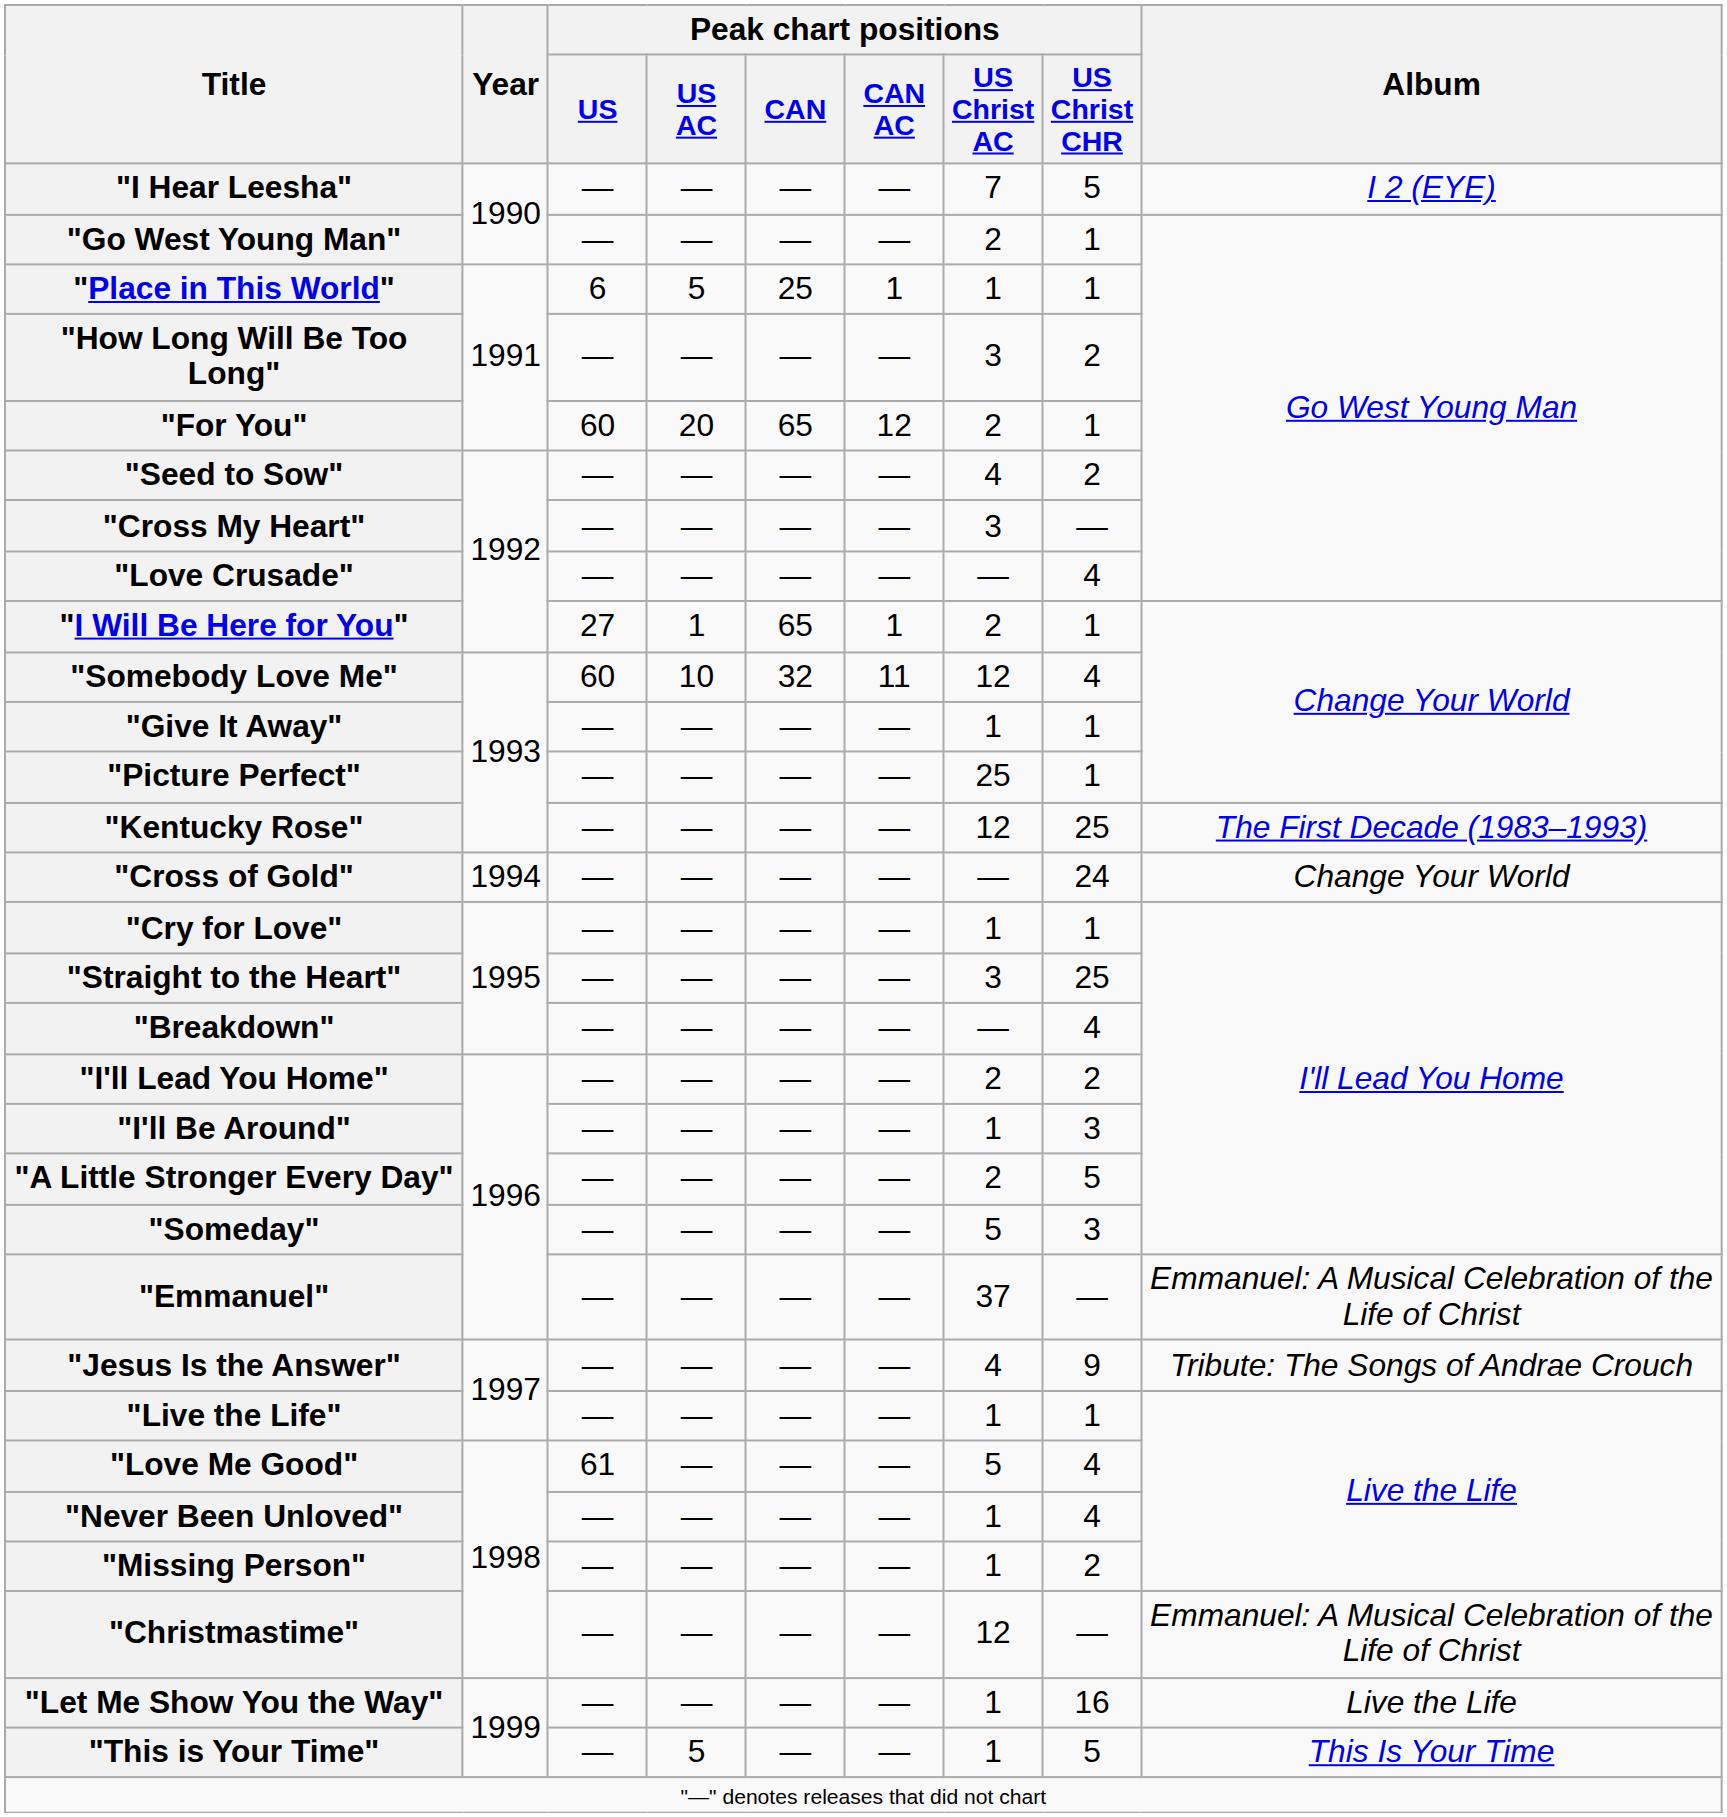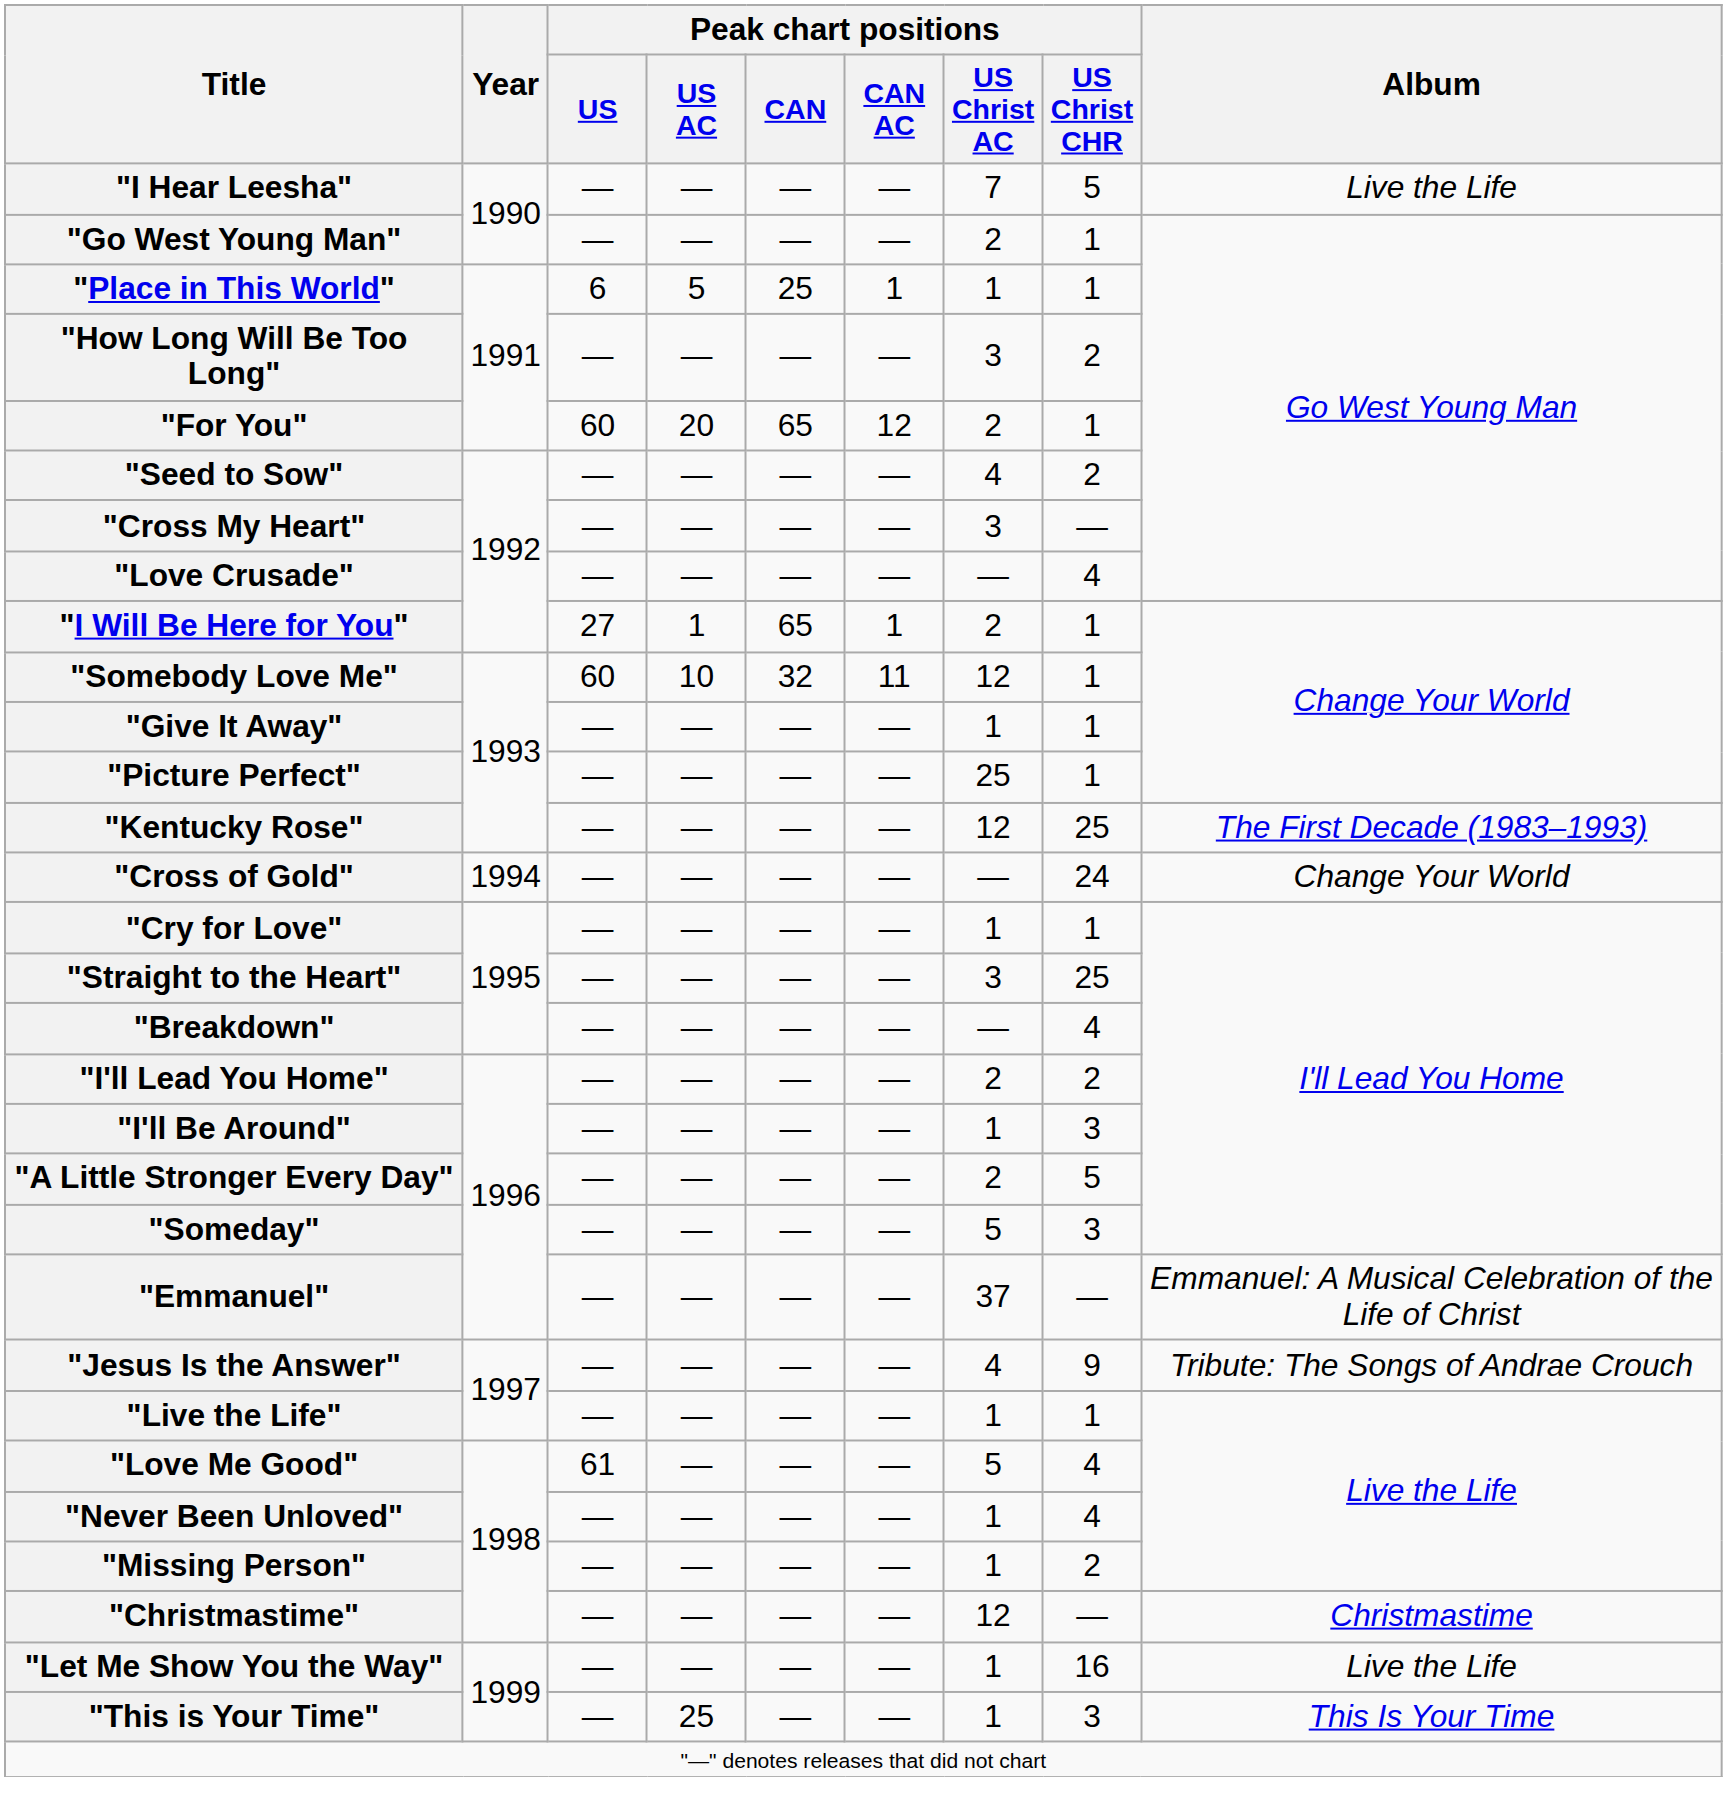 <table class="wikitable plainrowheaders" style="text-align:center;">
 <tr>
 <th scope="col" rowspan="2" style="width:14em;">Title</th>
 <th scope="col" rowspan="2" style="width:1em;">Year</th>
 <th scope="col" colspan="6">Peak chart positions</th>
 <th scope="col" rowspan="2">Album</th>
 </tr>
 <tr>
 <th style="width:3em; font-size:90%"><a href='#'>US</a><br></th>
 <th style="width:3em; font-size:90%"><a href='#'>US<br>AC</a><br></th>
 <th style="width:3em; font-size:90%"><a href='#'>CAN</a><br></th>
 <th style="width:3em; font-size:90%"><a href='#'>CAN AC</a><br></th>
 <th style="width:3em; font-size:90%"><a href='#'>US Christ AC</a><br></th>
 <th style="width:3em; font-size:90%"><a href='#'>US Christ CHR</a><br></th>
 </tr>
 <tr>
 <th scope="row">"I Hear Leesha"</th>
 <td rowspan="2">1990</td>
 <td>—</td>
 <td>—</td>
 <td>—</td>
 <td>—</td>
 <td>7</td>
 <td>5</td>
-<td><em><a href='#'>I 2 (EYE)</a></em></td>
+<td><em>Live the Life</em></td>
 </tr>
 <tr>
 <th scope="row">"Go West Young Man"</th>
 <td>—</td>
 <td>—</td>
 <td>—</td>
 <td>—</td>
 <td>2</td>
 <td>1</td>
 <td rowspan="7"><em><a href='#'>Go West Young Man</a></em></td>
 </tr>
 <tr>
 <th scope="row">"<a href='#'>Place in This World</a>"</th>
 <td rowspan="3">1991</td>
 <td>6</td>
 <td>5</td>
 <td>25</td>
 <td>1</td>
 <td>1</td>
 <td>1</td>
 </tr>
 <tr>
 <th scope="row">"How Long Will Be Too Long"</th>
 <td>—</td>
 <td>—</td>
 <td>—</td>
 <td>—</td>
 <td>3</td>
 <td>2</td>
 </tr>
 <tr>
 <th scope="row">"For You"</th>
 <td>60</td>
 <td>20</td>
 <td>65</td>
 <td>12</td>
 <td>2</td>
 <td>1</td>
 </tr>
 <tr>
 <th scope="row">"Seed to Sow"</th>
 <td rowspan="4">1992</td>
 <td>—</td>
 <td>—</td>
 <td>—</td>
 <td>—</td>
 <td>4</td>
 <td>2</td>
 </tr>
 <tr>
 <th scope="row">"Cross My Heart"</th>
 <td>—</td>
 <td>—</td>
 <td>—</td>
 <td>—</td>
 <td>3</td>
 <td>—</td>
 </tr>
 <tr>
 <th scope="row">"Love Crusade"</th>
 <td>—</td>
 <td>—</td>
 <td>—</td>
 <td>—</td>
 <td>—</td>
 <td>4</td>
 </tr>
 <tr>
 <th scope="row">"<a href='#'>I Will Be Here for You</a>"</th>
 <td>27</td>
 <td>1</td>
 <td>65</td>
 <td>1</td>
 <td>2</td>
 <td>1</td>
 <td rowspan="4"><em><a href='#'>Change Your World</a></em></td>
 </tr>
 <tr>
 <th scope="row">"Somebody Love Me"</th>
 <td rowspan="4">1993</td>
 <td>60</td>
 <td>10</td>
 <td>32</td>
 <td>11</td>
 <td>12</td>
-<td>4</td>
+<td>1</td>
 </tr>
 <tr>
 <th scope="row">"Give It Away"</th>
 <td>—</td>
 <td>—</td>
 <td>—</td>
 <td>—</td>
 <td>1</td>
 <td>1</td>
 </tr>
 <tr>
 <th scope="row">"Picture Perfect"</th>
 <td>—</td>
 <td>—</td>
 <td>—</td>
 <td>—</td>
 <td>25</td>
 <td>1</td>
 </tr>
 <tr>
 <th scope="row">"Kentucky Rose"</th>
 <td>—</td>
 <td>—</td>
 <td>—</td>
 <td>—</td>
 <td>12</td>
 <td>25</td>
 <td><em><a href='#'>The First Decade (1983–1993)</a></em></td>
 </tr>
 <tr>
 <th scope="row">"Cross of Gold"</th>
 <td>1994</td>
 <td>—</td>
 <td>—</td>
 <td>—</td>
 <td>—</td>
 <td>—</td>
 <td>24</td>
 <td><em>Change Your World</em></td>
 </tr>
 <tr>
 <th scope="row">"Cry for Love"</th>
 <td rowspan="3">1995</td>
 <td>—</td>
 <td>—</td>
 <td>—</td>
 <td>—</td>
 <td>1</td>
 <td>1</td>
 <td rowspan="7"><em><a href='#'>I'll Lead You Home</a></em></td>
 </tr>
 <tr>
 <th scope="row">"Straight to the Heart"</th>
 <td>—</td>
 <td>—</td>
 <td>—</td>
 <td>—</td>
 <td>3</td>
 <td>25</td>
 </tr>
 <tr>
 <th scope="row">"Breakdown"</th>
 <td>—</td>
 <td>—</td>
 <td>—</td>
 <td>—</td>
 <td>—</td>
 <td>4</td>
 </tr>
 <tr>
 <th scope="row">"I'll Lead You Home"</th>
 <td rowspan="5">1996</td>
 <td>—</td>
 <td>—</td>
 <td>—</td>
 <td>—</td>
 <td>2</td>
 <td>2</td>
 </tr>
 <tr>
 <th scope="row">"I'll Be Around"</th>
 <td>—</td>
 <td>—</td>
 <td>—</td>
 <td>—</td>
 <td>1</td>
 <td>3</td>
 </tr>
 <tr>
 <th scope="row">"A Little Stronger Every Day"</th>
 <td>—</td>
 <td>—</td>
 <td>—</td>
 <td>—</td>
 <td>2</td>
 <td>5</td>
 </tr>
 <tr>
 <th scope="row">"Someday"</th>
 <td>—</td>
 <td>—</td>
 <td>—</td>
 <td>—</td>
 <td>5</td>
 <td>3</td>
 </tr>
 <tr>
 <th scope="row">"Emmanuel" </th>
 <td>—</td>
 <td>—</td>
 <td>—</td>
 <td>—</td>
 <td>37</td>
 <td>—</td>
 <td><em>Emmanuel: A Musical Celebration of the Life of Christ</em></td>
 </tr>
 <tr>
 <th scope="row">"Jesus Is the Answer"</th>
 <td rowspan="2">1997</td>
 <td>—</td>
 <td>—</td>
 <td>—</td>
 <td>—</td>
 <td>4</td>
 <td>9</td>
 <td><em>Tribute: The Songs of Andrae Crouch</em></td>
 </tr>
 <tr>
 <th scope="row">"Live the Life"</th>
 <td>—</td>
 <td>—</td>
 <td>—</td>
 <td>—</td>
 <td>1</td>
 <td>1</td>
 <td rowspan="4"><em><a href='#'>Live the Life</a></em></td>
 </tr>
 <tr>
 <th scope="row">"Love Me Good"</th>
 <td rowspan="4">1998</td>
 <td>61</td>
 <td>—</td>
 <td>—</td>
 <td>—</td>
 <td>5</td>
 <td>4</td>
 </tr>
 <tr>
 <th scope="row">"Never Been Unloved"</th>
 <td>—</td>
 <td>—</td>
 <td>—</td>
 <td>—</td>
 <td>1</td>
 <td>4</td>
 </tr>
 <tr>
 <th scope="row">"Missing Person"</th>
 <td>—</td>
 <td>—</td>
 <td>—</td>
 <td>—</td>
 <td>1</td>
 <td>2</td>
 </tr>
 <tr>
 <th scope="row">"Christmastime"</th>
 <td>—</td>
 <td>—</td>
 <td>—</td>
 <td>—</td>
 <td>12</td>
 <td>—</td>
-<td><em>Emmanuel: A Musical Celebration of the Life of Christ</em></td>
+<td><em><a href='#'>Christmastime</a></em></td>
 </tr>
 <tr>
 <th scope="row">"Let Me Show You the Way"</th>
 <td rowspan="2">1999</td>
 <td>—</td>
 <td>—</td>
 <td>—</td>
 <td>—</td>
 <td>1</td>
 <td>16</td>
 <td><em>Live the Life</em></td>
 </tr>
 <tr>
 <th scope="row">"This is Your Time"</th>
 <td>—</td>
-<td>5</td>
+<td>25</td>
 <td>—</td>
 <td>—</td>
 <td>1</td>
-<td>5</td>
+<td>3</td>
 <td><em><a href='#'>This Is Your Time</a></em></td>
 </tr>
 <tr>
 <td colspan="10" style="font-size:8pt">"—" denotes releases that did not chart</td>
 </tr>
 </table>
